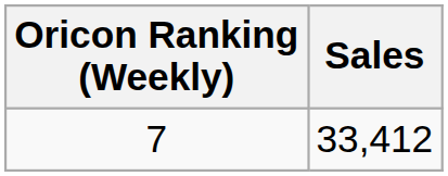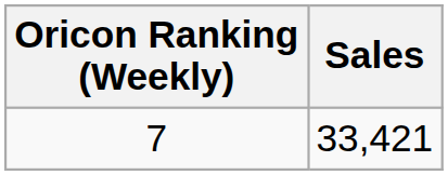 <table class="wikitable">
 <tr>
 <th>Oricon Ranking<br>(Weekly)</th>
 <th>Sales</th>
 </tr>
 <tr>
 <td align="center">7</td>
-<td>33,412</td>
+<td>33,421</td>
 </tr>
 </table>
